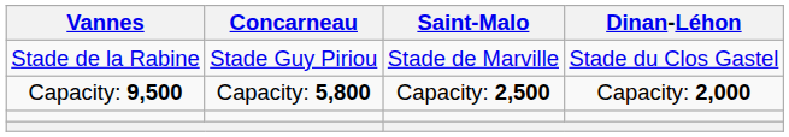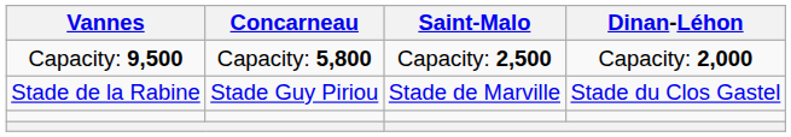 <table class="wikitable" style="text-align:center;margin:1em auto;">
 <tr>
 <th><a href='#'>Vannes</a></th>
 <th><a href='#'>Concarneau</a></th>
 <th><a href='#'>Saint-Malo</a></th>
 <th><a href='#'>Dinan</a>-<a href='#'>Léhon</a></th>
 </tr>
 <tr>
+<td>Capacity: <strong>9,500</strong></td>
+<td>Capacity: <strong>5,800</strong></td>
+<td>Capacity: <strong>2,500</strong></td>
+<td>Capacity: <strong>2,000</strong></td>
+</tr>
+<tr>
 <td><a href='#'>Stade de la Rabine</a></td>
 <td><a href='#'>Stade Guy Piriou</a></td>
 <td><a href='#'>Stade de Marville</a></td>
 <td><a href='#'>Stade du Clos Gastel</a></td>
-</tr>
-<tr>
-<td>Capacity: <strong>9,500</strong></td>
-<td>Capacity: <strong>5,800</strong></td>
-<td>Capacity: <strong>2,500</strong></td>
-<td>Capacity: <strong>2,000</strong></td>
 </tr>
 <tr>
 <td></td>
 <td></td>
 <td></td>
 <td></td>
 </tr>
 <tr>
 <th colspan="2"></th>
 <th colspan="2"></th>
 </tr>
 </table>
